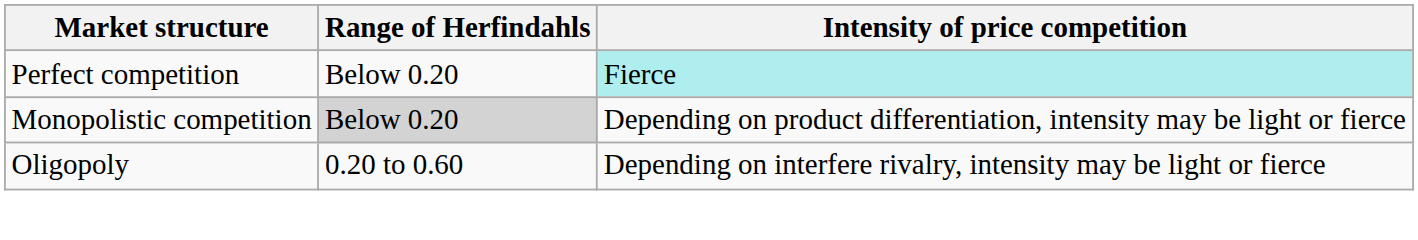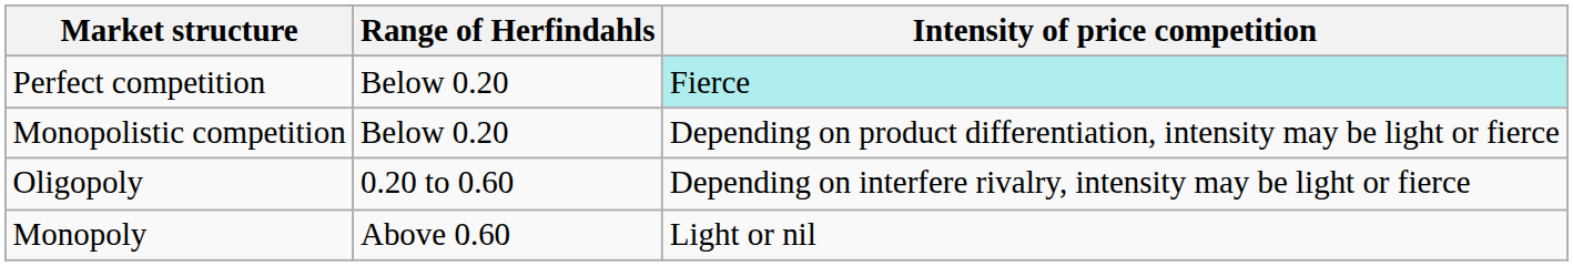 <table class="wikitable">
 <tr>
 <th>Market structure</th>
 <th>Range of Herfindahls</th>
 <th>Intensity of price competition</th>
 </tr>
 <tr>
 <td>Perfect competition</td>
 <td>Below 0.20</td>
 <td style="background: paleturquoise;">Fierce</td>
 </tr>
 <tr>
 <td>Monopolistic competition</td>
-<td style="background: lightgrey;">Below 0.20</td>
+<td>Below 0.20</td>
 <td>Depending on product differentiation, intensity may be light or fierce</td>
 </tr>
 <tr>
 <td>Oligopoly</td>
 <td>0.20 to 0.60</td>
 <td>Depending on interfere rivalry, intensity may be light or fierce</td>
 </tr>
+<tr>
+<td>Monopoly</td>
+<td>Above 0.60</td>
+<td>Light or nil</td>
+</tr>
 </table>
